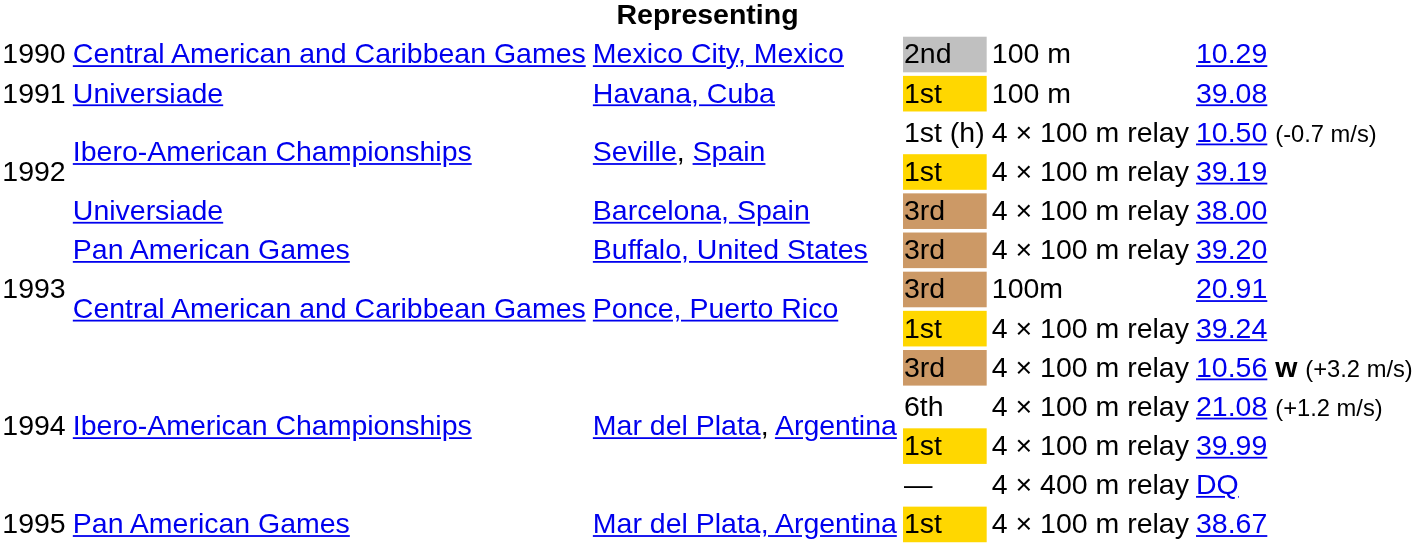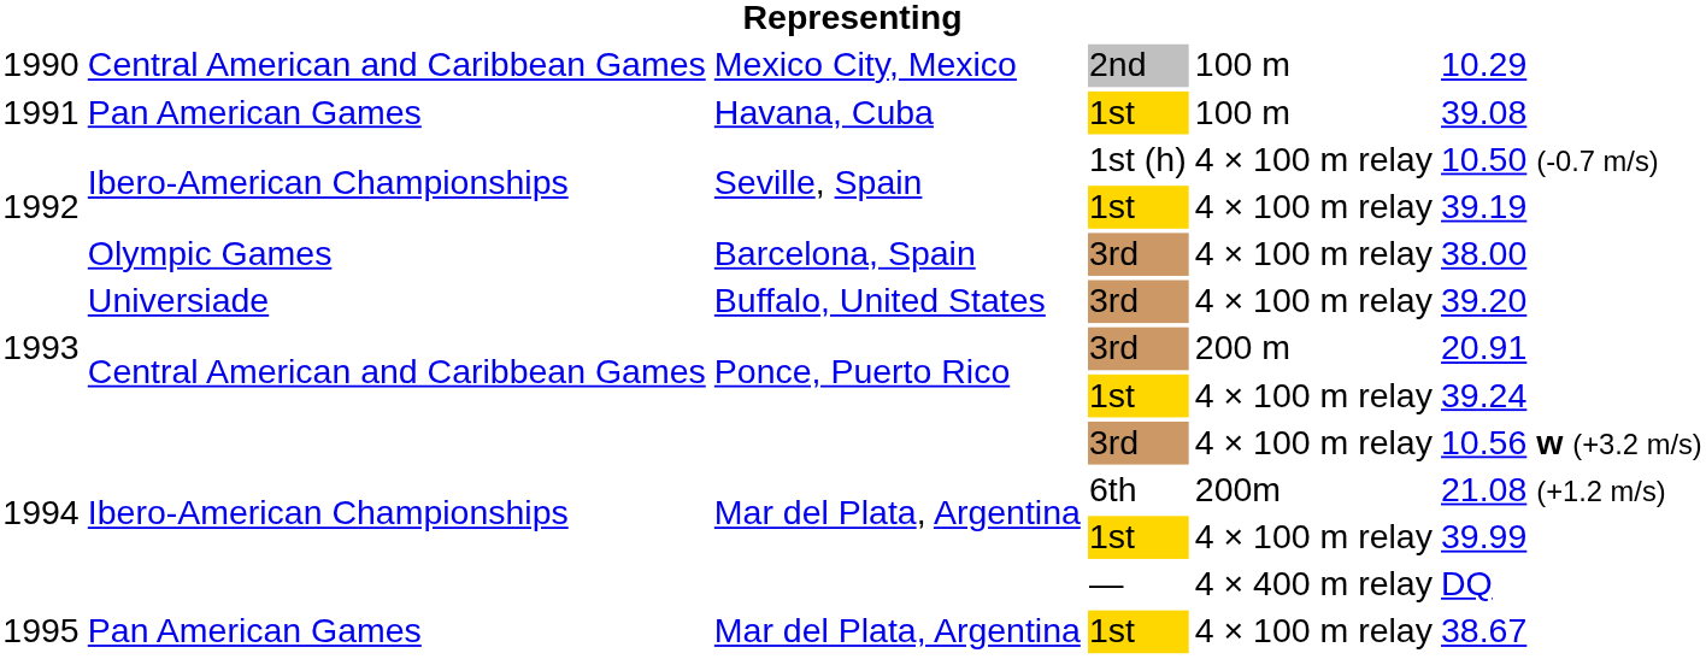 <table>
 <tr>
 <th colspan="6">Representing </th>
 </tr>
 <tr>
 <td>1990</td>
 <td><a href='#'>Central American and Caribbean Games</a></td>
 <td><a href='#'>Mexico City, Mexico</a></td>
 <td bgcolor=silver>2nd</td>
 <td>100 m</td>
 <td><a href='#'>10.29</a></td>
 </tr>
 <tr>
 <td>1991</td>
-<td><a href='#'>Universiade</a></td>
+<td><a href='#'>Pan American Games</a></td>
 <td><a href='#'>Havana, Cuba</a></td>
 <td bgcolor=gold>1st</td>
 <td>100 m</td>
 <td><a href='#'>39.08</a></td>
 </tr>
 <tr>
 <td rowspan=3>1992</td>
 <td rowspan=2><a href='#'>Ibero-American Championships</a></td>
 <td rowspan=2><a href='#'>Seville</a>, <a href='#'>Spain</a></td>
 <td>1st (h)</td>
 <td>4 × 100 m relay</td>
 <td><a href='#'>10.50</a> <small>(-0.7 m/s)</small></td>
 </tr>
 <tr>
 <td bgcolor=gold>1st</td>
 <td>4 × 100 m relay</td>
 <td><a href='#'>39.19</a></td>
 </tr>
 <tr>
-<td><a href='#'>Universiade</a></td>
+<td><a href='#'>Olympic Games</a></td>
 <td><a href='#'>Barcelona, Spain</a></td>
 <td bgcolor=cc9966>3rd</td>
 <td>4 × 100 m relay</td>
 <td><a href='#'>38.00</a></td>
 </tr>
 <tr>
 <td rowspan=3>1993</td>
-<td><a href='#'>Pan American Games</a></td>
+<td><a href='#'>Universiade</a></td>
 <td><a href='#'>Buffalo, United States</a></td>
 <td bgcolor=cc9966>3rd</td>
 <td>4 × 100 m relay</td>
 <td><a href='#'>39.20</a></td>
 </tr>
 <tr>
 <td rowspan=2><a href='#'>Central American and Caribbean Games</a></td>
 <td rowspan=2><a href='#'>Ponce, Puerto Rico</a></td>
 <td bgcolor=cc9966>3rd</td>
-<td>100m</td>
+<td>200 m</td>
 <td><a href='#'>20.91</a></td>
 </tr>
 <tr>
 <td bgcolor=gold>1st</td>
 <td>4 × 100 m relay</td>
 <td><a href='#'>39.24</a></td>
 </tr>
 <tr>
 <td rowspan=4>1994</td>
 <td rowspan=4><a href='#'>Ibero-American Championships</a></td>
 <td rowspan=4><a href='#'>Mar del Plata</a>, <a href='#'>Argentina</a></td>
 <td bgcolor="cc9966">3rd</td>
 <td>4 × 100 m relay</td>
 <td><a href='#'>10.56</a> <strong>w</strong> <small>(+3.2 m/s)</small></td>
 </tr>
 <tr>
 <td>6th</td>
-<td>4 × 100 m relay</td>
+<td>200m</td>
 <td><a href='#'>21.08</a> <small>(+1.2 m/s)</small></td>
 </tr>
 <tr>
 <td bgcolor=gold>1st</td>
 <td>4 × 100 m relay</td>
 <td><a href='#'>39.99</a></td>
 </tr>
 <tr>
 <td>—</td>
 <td>4 × 400 m relay</td>
 <td><a href='#'>DQ</a></td>
 </tr>
 <tr>
 <td>1995</td>
 <td><a href='#'>Pan American Games</a></td>
 <td><a href='#'>Mar del Plata, Argentina</a></td>
 <td bgcolor=gold>1st</td>
 <td>4 × 100 m relay</td>
 <td><a href='#'>38.67</a></td>
 </tr>
 </table>
